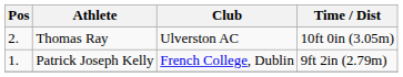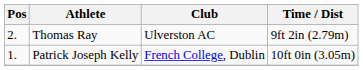 <table class="wikitable">
 <tr>
 <th>Pos</th>
 <th>Athlete</th>
 <th>Club</th>
 <th>Time / Dist</th>
 </tr>
 <tr>
 <td>2.</td>
 <td>Thomas Ray</td>
 <td>Ulverston AC</td>
-<td>10ft 0in (3.05m)</td>
+<td>9ft 2in (2.79m)</td>
 </tr>
 <tr>
 <td>1.</td>
 <td>Patrick Joseph Kelly</td>
 <td><a href='#'>French College</a>, Dublin</td>
-<td>9ft 2in (2.79m)</td>
+<td>10ft 0in (3.05m)</td>
 </tr>
 <tr>
 </tr>
 </table>
